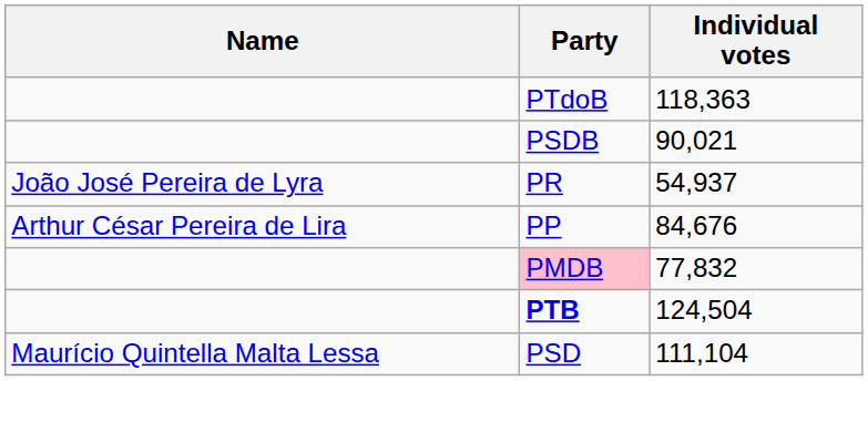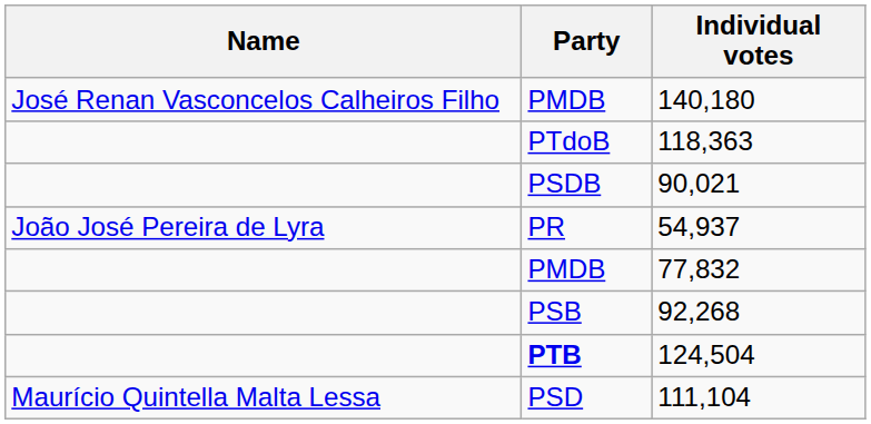 <table class="wikitable sortable">
 <tr>
 <th style="width:300px;">Name</th>
 <th style="width:70px;">Party</th>
 <th style="width:120px;">Individual votes</th>
+</tr>
+<tr>
+<td><a href='#'>José Renan Vasconcelos Calheiros Filho</a></td>
+<td><a href='#'>PMDB</a></td>
+<td>140,180</td>
 </tr>
 <tr>
 <td></td>
 <td><a href='#'>PTdoB</a></td>
 <td>118,363</td>
 </tr>
 <tr>
 <td></td>
 <td><a href='#'>PSDB</a></td>
 <td>90,021</td>
 </tr>
 <tr>
 <td><a href='#'>João José Pereira de Lyra</a></td>
 <td><a href='#'>PR</a></td>
 <td>54,937</td>
 </tr>
 <tr>
-<td><a href='#'>Arthur César Pereira de Lira</a></td>
-<td><a href='#'>PP</a></td>
-<td>84,676</td>
+<td></td>
+<td><a href='#'>PMDB</a></td>
+<td>77,832</td>
 </tr>
 <tr>
 <td></td>
-<td style="background: pink;"><a href='#'>PMDB</a></td>
-<td>77,832</td>
+<td><a href='#'>PSB</a></td>
+<td>92,268</td>
 </tr>
 <tr>
 <td></td>
 <td><strong><a href='#'>PTB</a></strong></td>
 <td>124,504</td>
 </tr>
 <tr>
 <td><a href='#'>Maurício Quintella Malta Lessa</a></td>
 <td><a href='#'>PSD</a></td>
 <td>111,104</td>
 </tr>
 </table>
